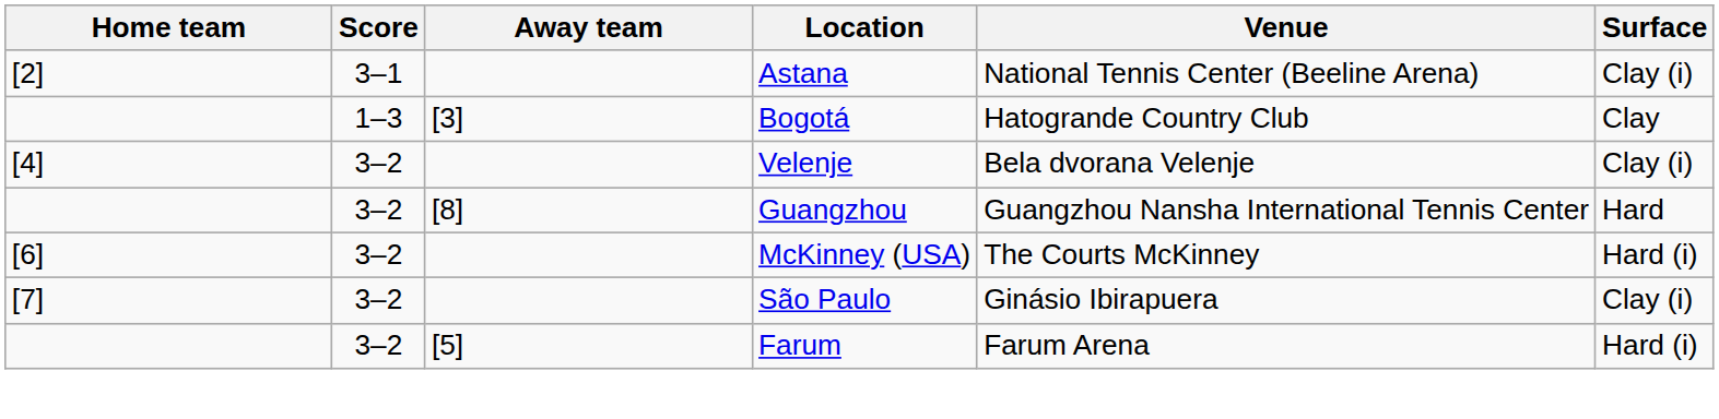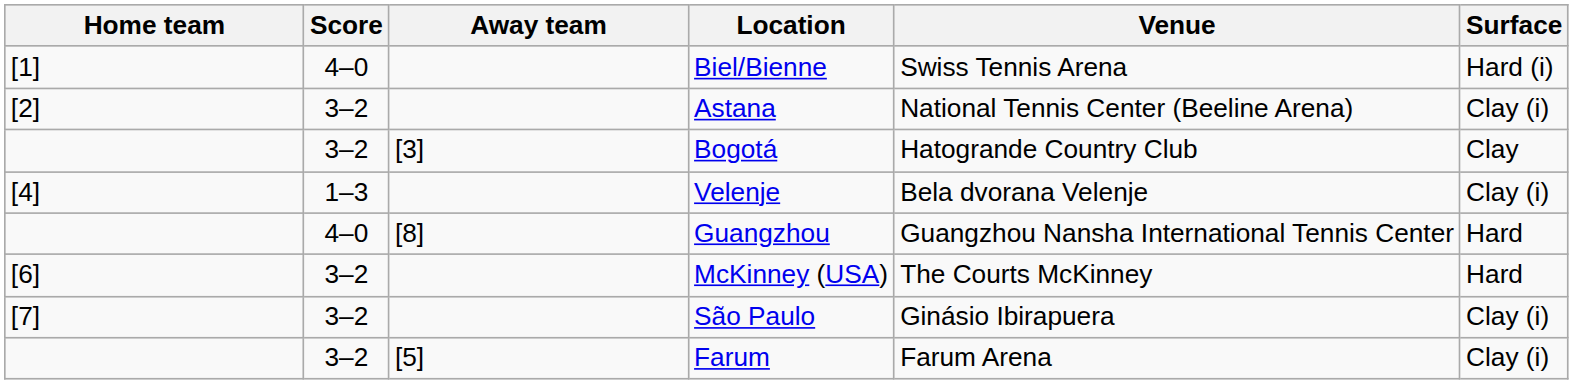 <table class="wikitable nowrap">
 <tr>
 <th width=175>Home team</th>
 <th>Score</th>
 <th width=175>Away team</th>
 <th>Location</th>
 <th>Venue</th>
 <th>Surface</th>
 </tr>
 <tr>
+<td><strong></strong> [1]</td>
+<td align=center>4–0</td>
+<td></td>
+<td><a href='#'>Biel/Bienne</a></td>
+<td>Swiss Tennis Arena</td>
+<td>Hard (i)</td>
+</tr>
+<tr>
 <td><strong></strong> [2]</td>
-<td align=center>3–1</td>
+<td align=center>3–2</td>
 <td></td>
 <td><a href='#'>Astana</a></td>
 <td>National Tennis Center (Beeline Arena)</td>
 <td>Clay (i)</td>
 </tr>
 <tr>
 <td><strong></strong></td>
-<td align=center>1–3</td>
+<td align=center>3–2</td>
 <td> [3]</td>
 <td><a href='#'>Bogotá</a></td>
 <td>Hatogrande Country Club</td>
 <td>Clay</td>
 </tr>
 <tr>
 <td> [4]</td>
-<td align=center>3–2</td>
+<td align=center>1–3</td>
 <td><strong></strong></td>
 <td><a href='#'>Velenje</a></td>
 <td>Bela dvorana Velenje</td>
 <td>Clay (i)</td>
 </tr>
 <tr>
 <td><strong></strong></td>
-<td align=center>3–2</td>
+<td align=center>4–0</td>
 <td> [8]</td>
 <td><a href='#'>Guangzhou</a></td>
 <td>Guangzhou Nansha International Tennis Center</td>
 <td>Hard</td>
 </tr>
 <tr>
 <td><strong></strong> [6]</td>
 <td align=center>3–2</td>
 <td></td>
 <td><a href='#'>McKinney</a> (<a href='#'>USA</a>)</td>
 <td>The Courts McKinney</td>
-<td>Hard (i)</td>
+<td>Hard</td>
 </tr>
 <tr>
 <td><strong></strong>  [7]</td>
 <td align=center>3–2</td>
 <td></td>
 <td><a href='#'>São Paulo</a></td>
 <td>Ginásio Ibirapuera</td>
 <td>Clay (i)</td>
 </tr>
 <tr>
 <td><strong></strong></td>
 <td align=center>3–2</td>
 <td> [5]</td>
 <td><a href='#'>Farum</a></td>
 <td>Farum Arena</td>
-<td>Hard (i)</td>
+<td>Clay (i)</td>
 </tr>
 </table>
